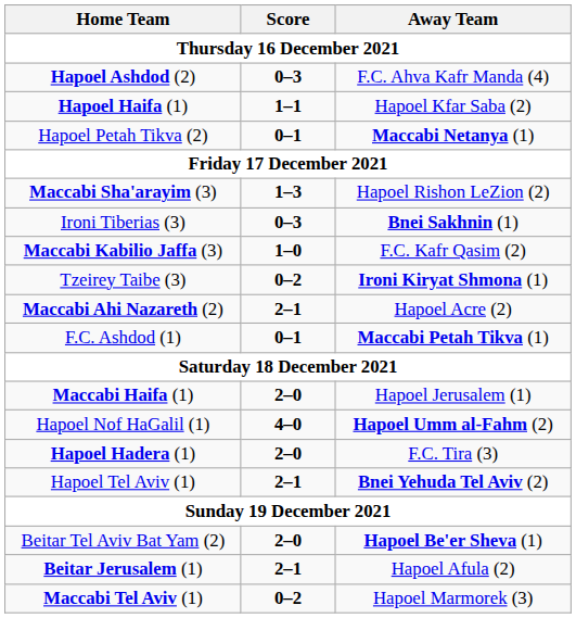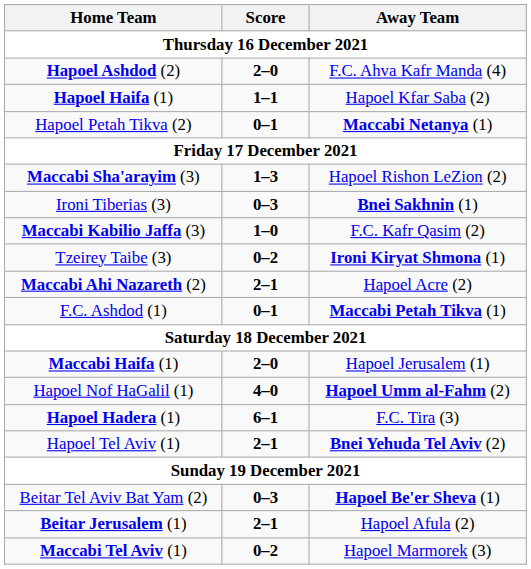 <table class="wikitable" style="text-align: center">
 <tr>
 <th width="200px">Home Team</th>
 <th width="75px">Score</th>
 <th width="200px">Away Team</th>
 </tr>
 <tr>
 <td colspan=4 bgcolor=White><strong>Thursday 16 December 2021</strong></td>
 </tr>
 <tr>
 <td><strong><a href='#'>Hapoel Ashdod</a></strong> (2)</td>
-<td><strong>0–3</strong></td>
+<td><strong>2–0</strong></td>
 <td><a href='#'>F.C. Ahva Kafr Manda</a> (4)</td>
 </tr>
 <tr>
 <td><strong><a href='#'>Hapoel Haifa</a></strong> (1)</td>
 <td><strong>1–1</strong> </td>
 <td><a href='#'>Hapoel Kfar Saba</a> (2)</td>
 </tr>
 <tr>
 <td><a href='#'>Hapoel Petah Tikva</a> (2)</td>
 <td><strong>0–1</strong></td>
 <td><strong><a href='#'>Maccabi Netanya</a></strong> (1)</td>
 </tr>
 <tr>
 <td colspan=4 bgcolor=White><strong>Friday 17 December 2021</strong></td>
 </tr>
 <tr>
 <td><strong><a href='#'>Maccabi Sha'arayim</a></strong> (3)</td>
 <td><strong>1–3</strong></td>
 <td><a href='#'>Hapoel Rishon LeZion</a> (2)</td>
 </tr>
 <tr>
 <td><a href='#'>Ironi Tiberias</a> (3)</td>
 <td><strong>0–3</strong></td>
 <td><strong><a href='#'>Bnei Sakhnin</a></strong> (1)</td>
 </tr>
 <tr>
 <td><strong><a href='#'>Maccabi Kabilio Jaffa</a></strong> (3)</td>
 <td><strong>1–0</strong></td>
 <td><a href='#'>F.C. Kafr Qasim</a> (2)</td>
 </tr>
 <tr>
 <td><a href='#'>Tzeirey Taibe</a> (3)</td>
 <td><strong>0–2</strong></td>
 <td><strong><a href='#'>Ironi Kiryat Shmona</a></strong> (1)</td>
 </tr>
 <tr>
 <td><strong><a href='#'>Maccabi Ahi Nazareth</a></strong> (2)</td>
 <td><strong>2–1</strong> </td>
 <td><a href='#'>Hapoel Acre</a> (2)</td>
 </tr>
 <tr>
 <td><a href='#'>F.C. Ashdod</a> (1)</td>
 <td><strong>0–1</strong></td>
 <td><strong><a href='#'>Maccabi Petah Tikva</a></strong> (1)</td>
 </tr>
 <tr>
 <td colspan=4 bgcolor=White><strong>Saturday 18 December 2021</strong></td>
 </tr>
 <tr>
 <td><strong><a href='#'>Maccabi Haifa</a></strong> (1)</td>
 <td><strong>2–0</strong></td>
 <td><a href='#'>Hapoel Jerusalem</a> (1)</td>
 </tr>
 <tr>
 <td><a href='#'>Hapoel Nof HaGalil</a> (1)</td>
 <td><strong>4–0</strong></td>
 <td><strong><a href='#'>Hapoel Umm al-Fahm</a></strong> (2)</td>
 </tr>
 <tr>
 <td><strong><a href='#'>Hapoel Hadera</a></strong> (1)</td>
-<td><strong>2–0</strong></td>
+<td><strong>6–1</strong></td>
 <td><a href='#'>F.C. Tira</a> (3)</td>
 </tr>
 <tr>
 <td><a href='#'>Hapoel Tel Aviv</a> (1)</td>
 <td><strong>2–1</strong> </td>
 <td><strong><a href='#'>Bnei Yehuda Tel Aviv</a></strong> (2)</td>
 </tr>
 <tr>
 <td colspan=4 bgcolor=White><strong>Sunday 19 December 2021</strong></td>
 </tr>
 <tr>
 <td><a href='#'>Beitar Tel Aviv Bat Yam</a> (2)</td>
-<td><strong>2–0</strong></td>
+<td><strong>0–3</strong></td>
 <td><strong><a href='#'>Hapoel Be'er Sheva</a></strong> (1)</td>
 </tr>
 <tr>
 <td><strong><a href='#'>Beitar Jerusalem</a></strong> (1)</td>
 <td><strong>2–1</strong> </td>
 <td><a href='#'>Hapoel Afula</a> (2)</td>
 </tr>
 <tr>
 <td><strong><a href='#'>Maccabi Tel Aviv</a></strong> (1)</td>
 <td><strong>0–2</strong></td>
 <td><a href='#'>Hapoel Marmorek</a> (3)</td>
 </tr>
 </table>
